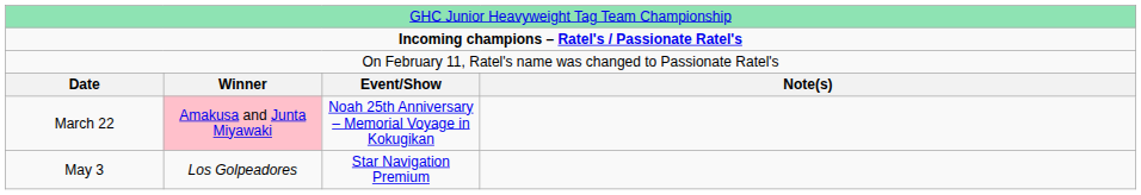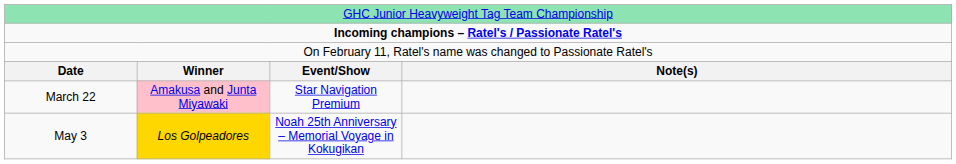 <table class="wikitable" style="text-align:center; width:100%;">
 <tr style="background:#8ee3b3;">
 <td colspan="4" style="text-align: center;"><a href='#'>GHC Junior Heavyweight Tag Team Championship</a></td>
 </tr>
 <tr>
 <td colspan="4" style="text-align: center;"><strong>Incoming champions – <a href='#'>Ratel's / Passionate Ratel's</a> </strong></td>
 </tr>
 <tr>
 <td colspan="4" style="text-align: center;">On February 11, Ratel's name was changed to Passionate Ratel's</td>
 </tr>
 <tr>
 <th width=14%>Date</th>
 <th width=14%>Winner</th>
 <th width=14%>Event/Show</th>
 <th width=58%>Note(s)</th>
 </tr>
 <tr>
 <td>March 22</td>
 <td style="background: pink;"><a href='#'>Amakusa</a> and <a href='#'>Junta Miyawaki</a></td>
-<td><a href='#'>Noah 25th Anniversary – Memorial Voyage in Kokugikan</a></td>
+<td><a href='#'>Star Navigation Premium</a><br></td>
 </tr>
 <tr>
 <td>May 3</td>
-<td><em>Los Golpeadores</em> </td>
-<td><a href='#'>Star Navigation Premium</a><br></td>
+<td style="background: gold;"><em>Los Golpeadores</em> </td>
+<td><a href='#'>Noah 25th Anniversary – Memorial Voyage in Kokugikan</a></td>
 <td></td>
 </tr>
 </table>
